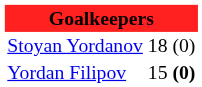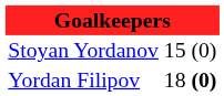 <table class="toccolours" border="0" cellpadding="2" cellspacing="0" align="left" style="margin:0.5em;">
 <tr>
 <th colspan="4" align="center" bgcolor="#FF2020"><span>Goalkeepers</span></th>
 </tr>
 <tr>
 <td> <a href='#'>Stoyan Yordanov</a></td>
-<td>18</td>
+<td>15</td>
 <td>(0)</td>
 </tr>
 <tr>
 <td> <a href='#'>Yordan Filipov</a></td>
-<td>15</td>
+<td>18</td>
 <td><strong>(0)</strong></td>
 </tr>
 <tr>
 </tr>
 </table>
